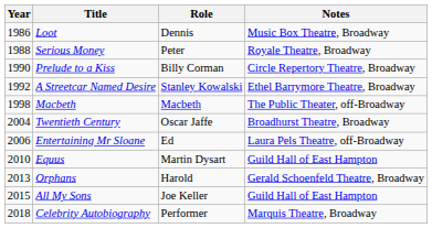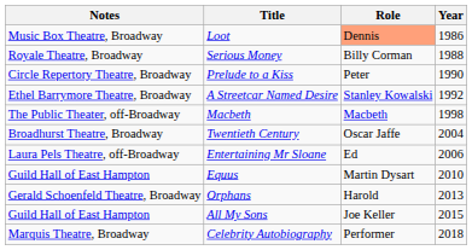 <table class="wikitable sortable">
 <tr>
-<th>Year</th>
+<th class="unsortable">Notes</th>
 <th>Title</th>
 <th>Role</th>
-<th class="unsortable">Notes</th>
+<th>Year</th>
 </tr>
 <tr>
+<td><a href='#'>Music Box Theatre</a>, Broadway</td>
+<td><em><a href='#'>Loot</a></em></td>
+<td style="background: lightsalmon;">Dennis</td>
 <td>1986</td>
-<td><em><a href='#'>Loot</a></em></td>
-<td>Dennis</td>
-<td><a href='#'>Music Box Theatre</a>, Broadway</td>
 </tr>
 <tr>
+<td><a href='#'>Royale Theatre</a>, Broadway</td>
+<td><em><a href='#'>Serious Money</a></em></td>
+<td>Billy Corman</td>
 <td>1988</td>
-<td><em><a href='#'>Serious Money</a></em></td>
-<td>Peter</td>
-<td><a href='#'>Royale Theatre</a>, Broadway</td>
 </tr>
 <tr>
+<td><a href='#'>Circle Repertory Theatre</a>, Broadway</td>
+<td><em><a href='#'>Prelude to a Kiss</a></em></td>
+<td>Peter</td>
 <td>1990</td>
-<td><em><a href='#'>Prelude to a Kiss</a></em></td>
-<td>Billy Corman</td>
-<td><a href='#'>Circle Repertory Theatre</a>, Broadway</td>
 </tr>
 <tr>
-<td>1992</td>
+<td><a href='#'>Ethel Barrymore Theatre</a>, Broadway</td>
 <td><em><a href='#'>A Streetcar Named Desire</a></em></td>
 <td><a href='#'>Stanley Kowalski</a></td>
-<td><a href='#'>Ethel Barrymore Theatre</a>, Broadway</td>
+<td>1992</td>
 </tr>
 <tr>
-<td>1998</td>
+<td><a href='#'>The Public Theater</a>, off-Broadway</td>
 <td><em><a href='#'>Macbeth</a></em></td>
 <td><a href='#'>Macbeth</a></td>
-<td><a href='#'>The Public Theater</a>, off-Broadway</td>
+<td>1998</td>
 </tr>
 <tr>
-<td>2004</td>
+<td><a href='#'>Broadhurst Theatre</a>, Broadway</td>
 <td><em><a href='#'>Twentieth Century</a></em></td>
 <td>Oscar Jaffe</td>
-<td><a href='#'>Broadhurst Theatre</a>, Broadway</td>
+<td>2004</td>
 </tr>
 <tr>
-<td>2006</td>
+<td><a href='#'>Laura Pels Theatre</a>, off-Broadway</td>
 <td><em><a href='#'>Entertaining Mr Sloane</a></em></td>
 <td>Ed</td>
-<td><a href='#'>Laura Pels Theatre</a>, off-Broadway</td>
+<td>2006</td>
 </tr>
 <tr>
-<td>2010</td>
+<td><a href='#'>Guild Hall of East Hampton</a></td>
 <td><em><a href='#'>Equus</a></em></td>
 <td>Martin Dysart</td>
-<td><a href='#'>Guild Hall of East Hampton</a></td>
+<td>2010</td>
 </tr>
 <tr>
-<td>2013</td>
+<td><a href='#'>Gerald Schoenfeld Theatre</a>, Broadway</td>
 <td><em><a href='#'>Orphans</a></em></td>
 <td>Harold</td>
-<td><a href='#'>Gerald Schoenfeld Theatre</a>, Broadway</td>
+<td>2013</td>
 </tr>
 <tr>
-<td>2015</td>
+<td><a href='#'>Guild Hall of East Hampton</a></td>
 <td><em><a href='#'>All My Sons</a></em></td>
 <td>Joe Keller</td>
-<td><a href='#'>Guild Hall of East Hampton</a></td>
+<td>2015</td>
 </tr>
 <tr>
-<td>2018</td>
+<td><a href='#'>Marquis Theatre</a>, Broadway</td>
 <td><em><a href='#'>Celebrity Autobiography</a></em></td>
 <td>Performer</td>
-<td><a href='#'>Marquis Theatre</a>, Broadway</td>
+<td>2018</td>
 </tr>
 </table>
